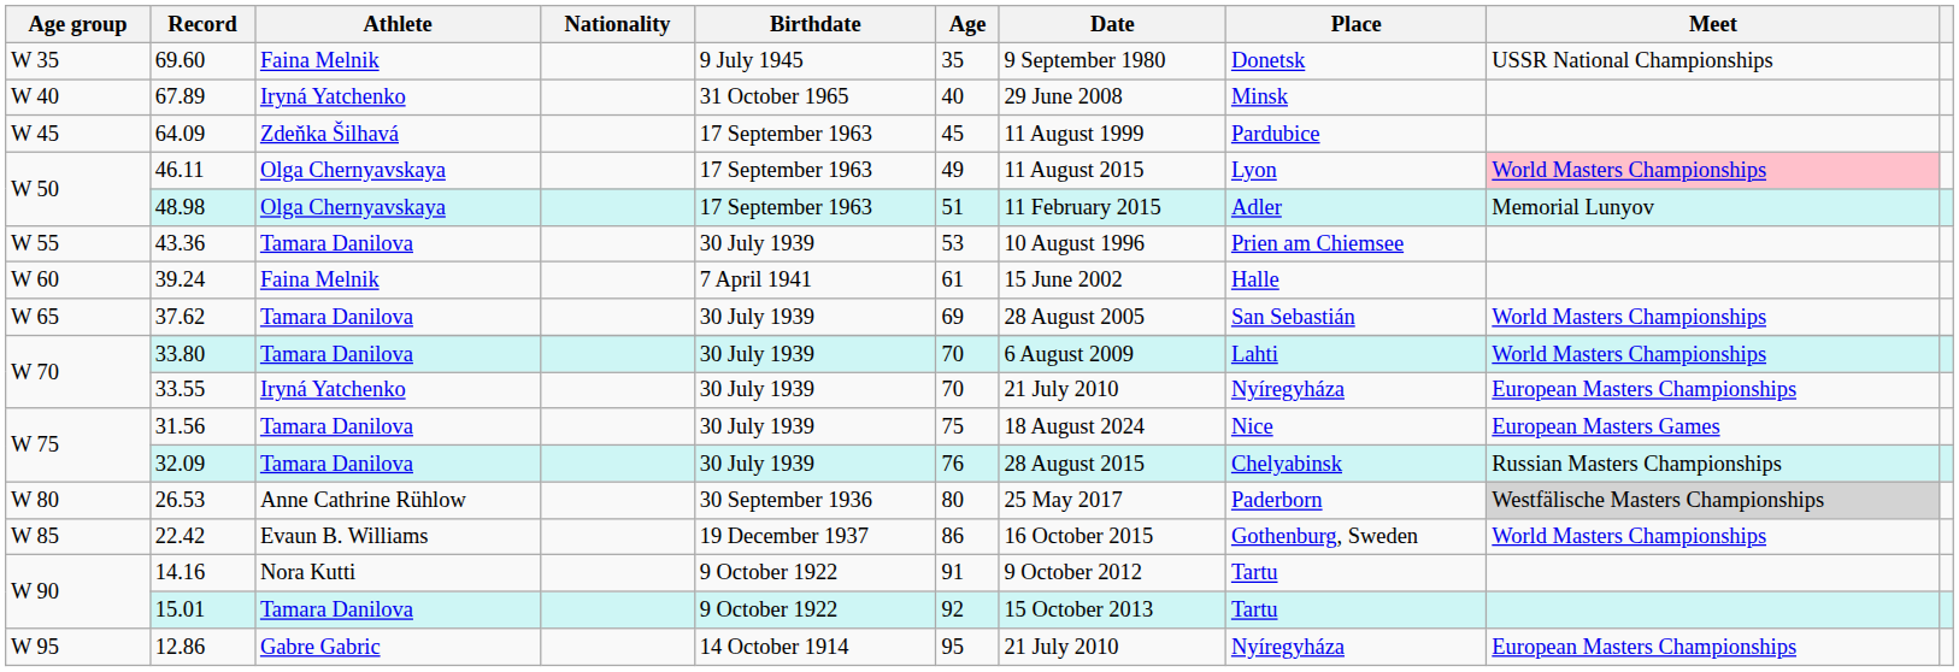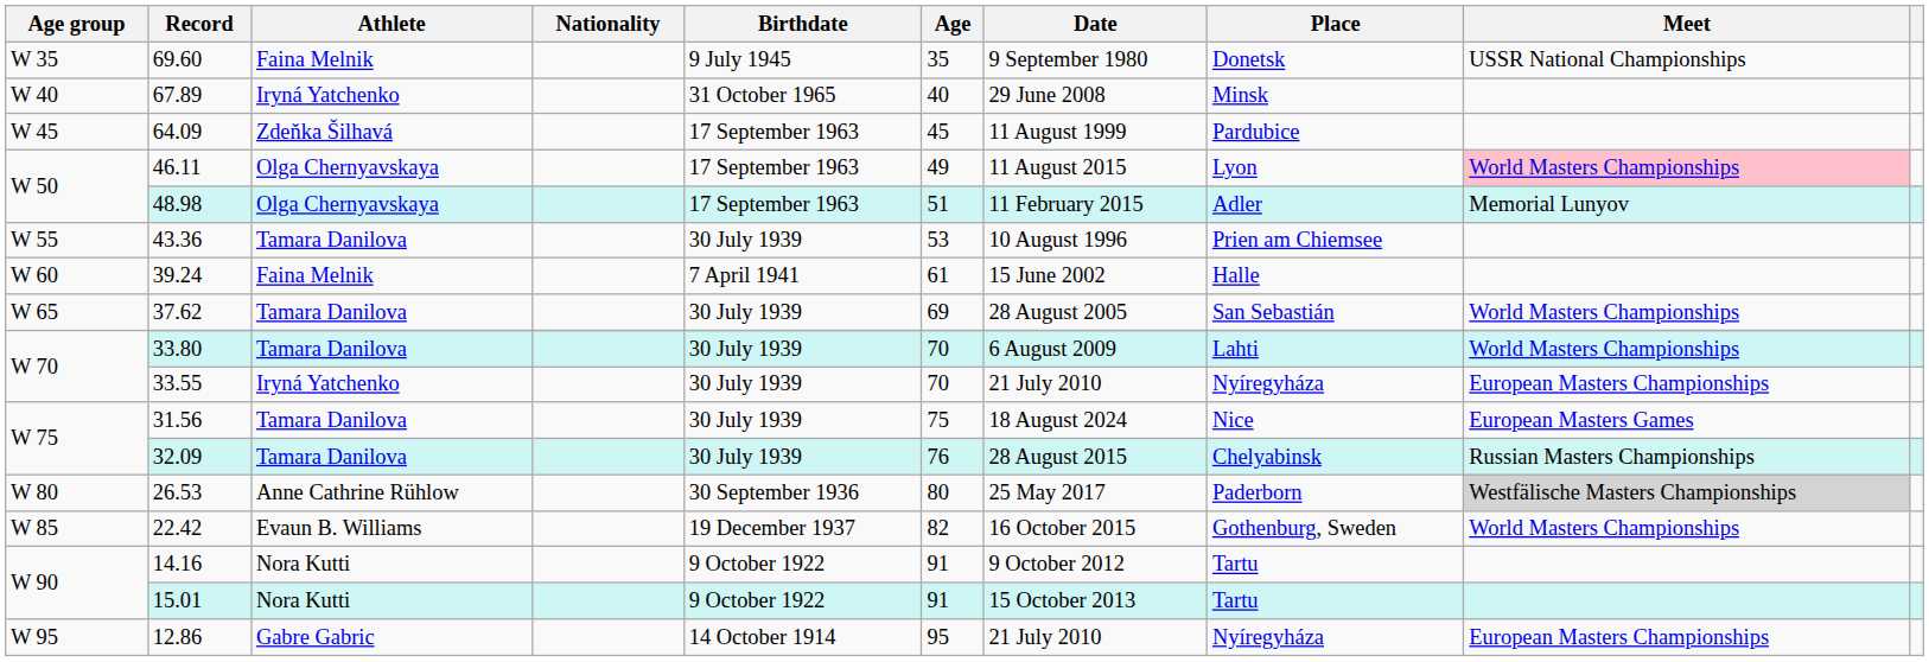 <table class="wikitable" style="font-size:90%; width: 100%;">
 <tr>
 <th>Age group</th>
 <th>Record</th>
 <th>Athlete</th>
 <th>Nationality</th>
 <th>Birthdate</th>
 <th>Age</th>
 <th>Date</th>
 <th>Place</th>
 <th>Meet</th>
 <th></th>
 </tr>
 <tr>
 <td>W 35</td>
 <td>69.60</td>
 <td><a href='#'>Faina Melnik</a></td>
 <td></td>
 <td>9 July 1945</td>
 <td>35</td>
 <td>9 September 1980</td>
 <td><a href='#'>Donetsk</a> </td>
 <td>USSR National Championships</td>
 <td></td>
 </tr>
 <tr>
 <td>W 40</td>
 <td>67.89</td>
 <td><a href='#'>Iryná Yatchenko</a></td>
 <td></td>
 <td>31 October 1965</td>
 <td>40</td>
 <td>29 June 2008</td>
 <td><a href='#'>Minsk</a> </td>
 <td></td>
 <td></td>
 </tr>
 <tr>
 <td>W 45</td>
 <td>64.09</td>
 <td><a href='#'>Zdeňka Šilhavá</a></td>
 <td></td>
 <td>17 September 1963</td>
 <td>45</td>
 <td>11 August 1999</td>
 <td><a href='#'>Pardubice</a> </td>
 <td></td>
 <td></td>
 </tr>
 <tr>
 <td rowspan=2>W 50</td>
 <td>46.11</td>
 <td><a href='#'>Olga Chernyavskaya</a></td>
 <td></td>
 <td>17 September 1963</td>
 <td>49</td>
 <td>11 August 2015</td>
 <td><a href='#'>Lyon</a> </td>
 <td style="background: pink;"><a href='#'>World Masters Championships</a></td>
 <td></td>
 </tr>
 <tr style="background:#cef6f5;">
 <td>48.98</td>
 <td><a href='#'>Olga Chernyavskaya</a></td>
 <td></td>
 <td>17 September 1963</td>
 <td>51</td>
 <td>11 February 2015</td>
 <td><a href='#'>Adler</a> </td>
 <td>Memorial Lunyov</td>
 <td></td>
 </tr>
 <tr>
 <td>W 55</td>
 <td>43.36</td>
 <td><a href='#'>Tamara Danilova</a></td>
 <td></td>
 <td>30 July 1939</td>
 <td>53</td>
 <td>10 August 1996</td>
 <td><a href='#'>Prien am Chiemsee</a> </td>
 <td></td>
 <td></td>
 </tr>
 <tr>
 <td>W 60</td>
 <td>39.24</td>
 <td><a href='#'>Faina Melnik</a></td>
 <td></td>
 <td>7 April 1941</td>
 <td>61</td>
 <td>15 June 2002</td>
 <td><a href='#'>Halle</a> </td>
 <td></td>
 <td></td>
 </tr>
 <tr>
 <td>W 65</td>
 <td>37.62</td>
 <td><a href='#'>Tamara Danilova</a></td>
 <td></td>
 <td>30 July 1939</td>
 <td>69</td>
 <td>28 August 2005</td>
 <td><a href='#'>San Sebastián</a> </td>
 <td><a href='#'>World Masters Championships</a></td>
 <td></td>
 </tr>
 <tr>
 <td rowspan=3>W 70</td>
 </tr>
 <tr style="background:#cef6f5;">
 <td>33.80</td>
 <td><a href='#'>Tamara Danilova</a></td>
 <td></td>
 <td>30 July 1939</td>
 <td>70</td>
 <td>6 August 2009</td>
 <td><a href='#'>Lahti</a> </td>
 <td><a href='#'>World Masters Championships</a></td>
 <td></td>
 </tr>
 <tr>
 <td>33.55</td>
 <td><a href='#'>Iryná Yatchenko</a></td>
 <td></td>
 <td>30 July 1939</td>
 <td>70</td>
 <td>21 July 2010</td>
 <td><a href='#'>Nyíregyháza</a> </td>
 <td><a href='#'>European Masters Championships</a></td>
 <td></td>
 </tr>
 <tr>
 <td rowspan=2>W 75</td>
 <td>31.56</td>
 <td><a href='#'>Tamara Danilova</a></td>
 <td></td>
 <td>30 July 1939</td>
 <td>75</td>
 <td>18 August 2024</td>
 <td><a href='#'>Nice</a> </td>
 <td><a href='#'>European Masters Games</a></td>
 <td></td>
 </tr>
 <tr style="background:#cef6f5;">
 <td>32.09</td>
 <td><a href='#'>Tamara Danilova</a></td>
 <td></td>
 <td>30 July 1939</td>
 <td>76</td>
 <td>28 August 2015</td>
 <td><a href='#'>Chelyabinsk</a> </td>
 <td>Russian Masters Championships</td>
 <td></td>
 </tr>
 <tr>
 <td>W 80</td>
 <td>26.53</td>
 <td>Anne Cathrine Rühlow</td>
 <td></td>
 <td>30 September 1936</td>
 <td>80</td>
 <td>25 May 2017</td>
 <td><a href='#'>Paderborn</a> </td>
 <td style="background: lightgrey;">Westfälische Masters Championships</td>
 <td></td>
 </tr>
 <tr>
 <td>W 85</td>
 <td>22.42</td>
 <td>Evaun B. Williams</td>
 <td></td>
 <td>19 December 1937</td>
-<td>86</td>
+<td>82</td>
 <td>16 October 2015</td>
 <td><a href='#'>Gothenburg</a>, Sweden</td>
 <td><a href='#'>World Masters Championships</a></td>
 <td></td>
 </tr>
 <tr>
 <td rowspan=2>W 90</td>
 <td>14.16</td>
 <td>Nora Kutti</td>
 <td></td>
 <td>9 October 1922</td>
 <td>91</td>
 <td>9 October 2012</td>
 <td><a href='#'>Tartu</a> </td>
 <td></td>
 <td></td>
 </tr>
 <tr style="background:#cef6f5;">
 <td>15.01</td>
-<td><a href='#'>Tamara Danilova</a></td>
+<td>Nora Kutti</td>
 <td></td>
 <td>9 October 1922</td>
-<td>92</td>
+<td>91</td>
 <td>15 October 2013</td>
 <td><a href='#'>Tartu</a> </td>
 <td></td>
 <td></td>
 </tr>
 <tr>
 <td>W 95</td>
 <td>12.86</td>
 <td><a href='#'>Gabre Gabric</a></td>
 <td></td>
 <td>14 October 1914</td>
 <td>95</td>
 <td>21 July 2010</td>
 <td><a href='#'>Nyíregyháza</a> </td>
 <td><a href='#'>European Masters Championships</a></td>
 <td></td>
 </tr>
 </table>
